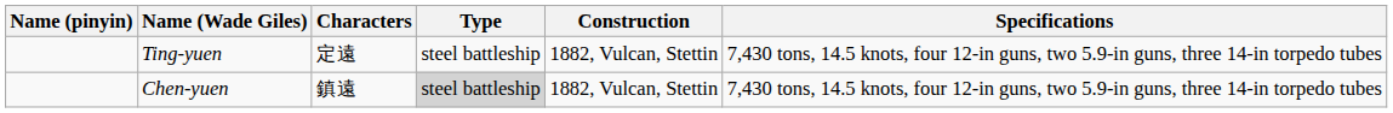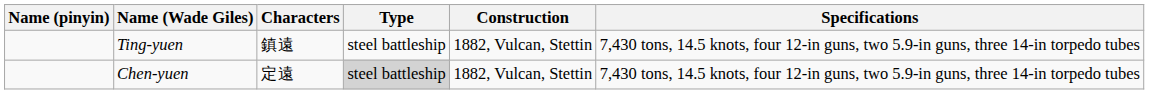 <table class="wikitable">
 <tr>
 <th>Name (pinyin)</th>
 <th>Name (Wade Giles)</th>
 <th>Characters</th>
 <th>Type</th>
 <th>Construction</th>
 <th>Specifications</th>
 </tr>
 <tr>
 <td></td>
 <td><em>Ting-yuen</em></td>
-<td>定遠</td>
+<td>鎮遠</td>
 <td>steel battleship</td>
 <td>1882, Vulcan, Stettin</td>
 <td>7,430 tons, 14.5 knots, four 12-in guns, two 5.9-in guns, three 14-in torpedo tubes</td>
 </tr>
 <tr>
 <td></td>
 <td><em>Chen-yuen</em></td>
-<td>鎮遠</td>
+<td>定遠</td>
 <td style="background: lightgrey;">steel battleship</td>
 <td>1882, Vulcan, Stettin</td>
 <td>7,430 tons, 14.5 knots, four 12-in guns, two 5.9-in guns, three 14-in torpedo tubes</td>
 </tr>
 </table>
